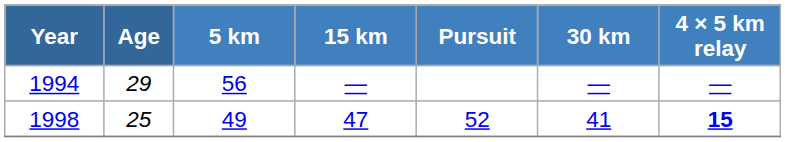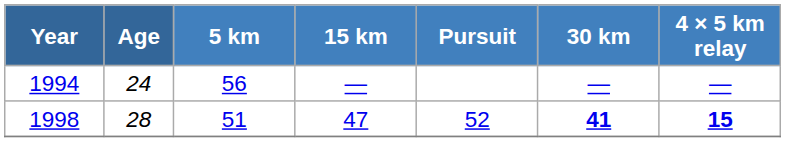 <table class="wikitable" style="font-size:95%; text-align:center; border:grey solid 1px; border-collapse:collapse; background:#ffffff;">
 <tr>
 <th style="background-color:#369; color:white; width:60px;"> Year </th>
 <th style="background-color:#369; color:white; width:40px;"> Age </th>
 <th style="background-color:#4180be; color:white; width:75px;"> 5 km </th>
 <th style="background-color:#4180be; color:white; width:75px;"> 15 km </th>
 <th style="background-color:#4180be; color:white; width:75px;"> Pursuit </th>
 <th style="background-color:#4180be; color:white; width:75px;"> 30 km </th>
 <th style="background-color:#4180be; color:white; width:75px;"> 4 × 5 km <br> relay </th>
 </tr>
 <tr>
 <td><a href='#'>1994</a></td>
-<td><em>29</em></td>
+<td><em>24</em></td>
 <td><a href='#'>56</a></td>
 <td><a href='#'>—</a></td>
 <td><a href='#'></a></td>
 <td><a href='#'>—</a></td>
 <td><a href='#'>—</a></td>
 </tr>
 <tr>
 <td><a href='#'>1998</a></td>
-<td><em>25</em></td>
-<td><a href='#'>49</a></td>
+<td><em>28</em></td>
+<td><a href='#'>51</a></td>
 <td><a href='#'>47</a></td>
 <td><a href='#'>52</a></td>
-<td><a href='#'>41</a></td>
+<td><strong><a href='#'>41</a></strong></td>
 <td><strong><a href='#'>15</a></strong></td>
 </tr>
 <tr>
 </tr>
 </table>
